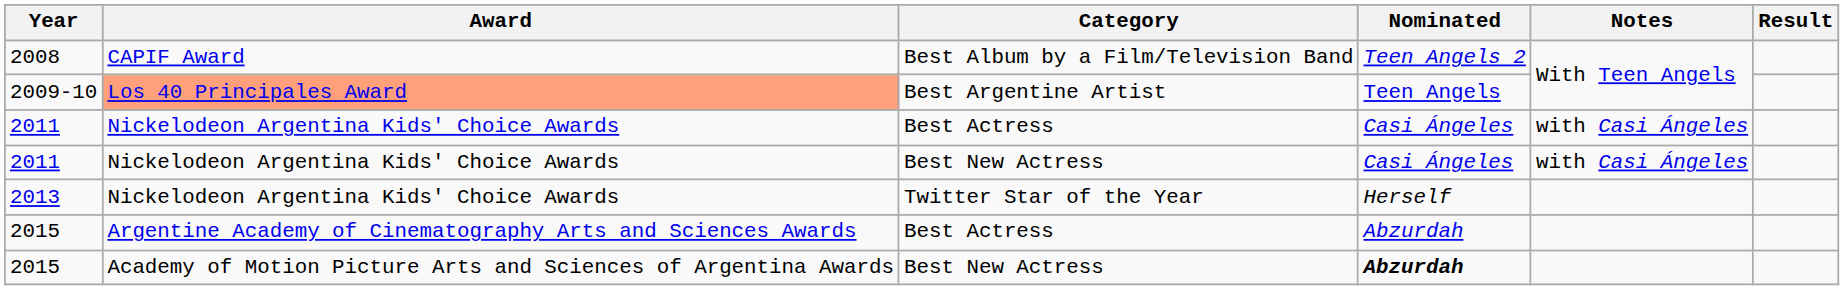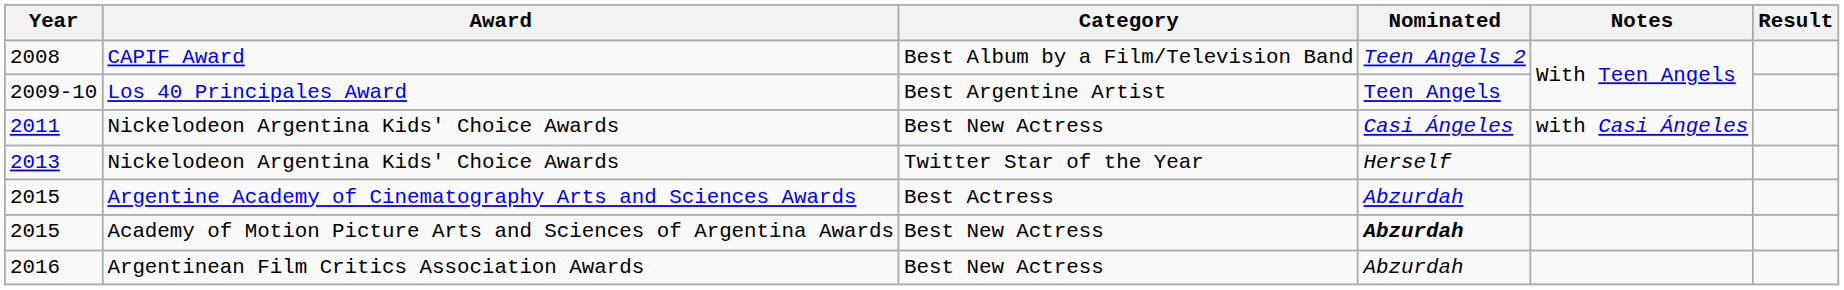 <table class="wikitable" style="font-size:90%;">
 <tr style="background:#B0C4DE;">
 <th>Year</th>
 <th>Award</th>
 <th>Category</th>
 <th>Nominated</th>
 <th>Notes</th>
 <th>Result</th>
 </tr>
 <tr>
 <td>2008</td>
 <td><a href='#'>CAPIF Award</a></td>
 <td>Best Album by a Film/Television Band</td>
 <td><em><a href='#'>Teen Angels 2</a></em></td>
 <td rowspan="2">With <a href='#'>Teen Angels</a></td>
 <td></td>
 </tr>
 <tr>
 <td>2009-10</td>
-<td style="background: lightsalmon;"><a href='#'>Los 40 Principales Award</a></td>
+<td><a href='#'>Los 40 Principales Award</a></td>
 <td>Best Argentine Artist</td>
 <td><a href='#'>Teen Angels</a></td>
-<td></td>
-</tr>
-<tr>
-<td><a href='#'>2011</a></td>
-<td><a href='#'>Nickelodeon Argentina Kids' Choice Awards</a></td>
-<td>Best Actress</td>
-<td><em><a href='#'>Casi Ángeles</a></em></td>
-<td>with <em><a href='#'>Casi Ángeles</a></em></td>
 <td></td>
 </tr>
 <tr>
 <td><a href='#'>2011</a></td>
 <td>Nickelodeon Argentina Kids' Choice Awards</td>
 <td>Best New Actress</td>
 <td><em><a href='#'>Casi Ángeles</a></em></td>
 <td>with <em><a href='#'>Casi Ángeles</a></em></td>
 <td></td>
 </tr>
 <tr>
 <td><a href='#'>2013</a></td>
 <td>Nickelodeon Argentina Kids' Choice Awards</td>
 <td>Twitter Star of the Year</td>
 <td><em>Herself</em></td>
 <td></td>
 <td></td>
 </tr>
 <tr>
 <td>2015</td>
 <td><a href='#'>Argentine Academy of Cinematography Arts and Sciences Awards</a></td>
 <td>Best Actress</td>
 <td><em><a href='#'>Abzurdah</a></em></td>
 <td></td>
 <td></td>
 </tr>
 <tr>
 <td>2015</td>
 <td>Academy of Motion Picture Arts and Sciences of Argentina Awards</td>
 <td>Best New Actress</td>
 <td><strong><em>Abzurdah</em></strong></td>
 <td></td>
 <td></td>
 </tr>
+<tr>
+<td>2016</td>
+<td>Argentinean Film Critics Association Awards</td>
+<td>Best New Actress</td>
+<td><em>Abzurdah</em></td>
+<td></td>
+<td></td>
+</tr>
 </table>
